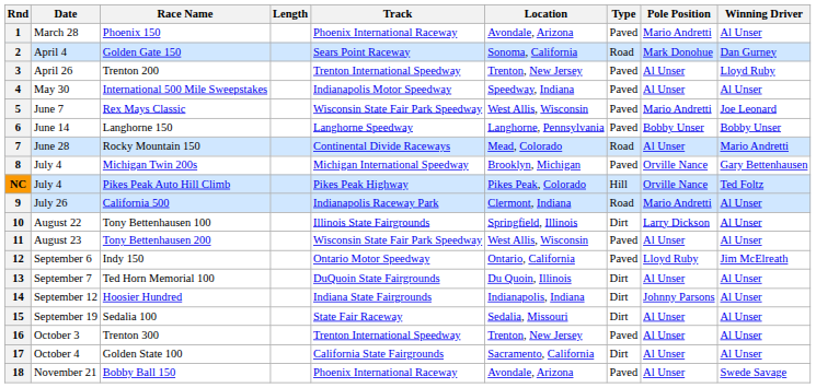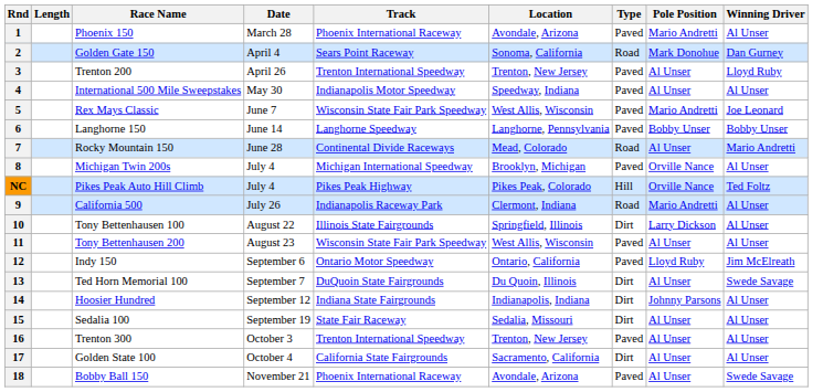 <table class="wikitable" style="font-size:85%">
 <tr>
 <th>Rnd</th>
+<th>Length</th>
+<th>Race Name</th>
 <th>Date</th>
-<th>Race Name</th>
-<th>Length</th>
 <th>Track</th>
 <th>Location</th>
 <th>Type</th>
 <th>Pole Position</th>
 <th>Winning Driver</th>
 </tr>
 <tr style="background:#FFFFFF;">
 <th>1</th>
+<td></td>
+<td> <a href='#'>Phoenix 150</a></td>
 <td>March 28</td>
-<td> <a href='#'>Phoenix 150</a></td>
-<td></td>
 <td><a href='#'>Phoenix International Raceway</a></td>
 <td><a href='#'>Avondale</a>, <a href='#'>Arizona</a></td>
 <td>Paved</td>
 <td> <a href='#'>Mario Andretti</a></td>
 <td> <a href='#'>Al Unser</a></td>
 </tr>
 <tr style="background:#D0E7FF;">
 <th>2</th>
+<td></td>
+<td> <a href='#'>Golden Gate 150</a></td>
 <td>April 4</td>
-<td> <a href='#'>Golden Gate 150</a></td>
-<td></td>
 <td><a href='#'>Sears Point Raceway</a></td>
 <td><a href='#'>Sonoma</a>, <a href='#'>California</a></td>
 <td>Road</td>
 <td> <a href='#'>Mark Donohue</a></td>
 <td> <a href='#'>Dan Gurney</a></td>
 </tr>
 <tr style="background:#FFFFFF;">
 <th>3</th>
+<td></td>
+<td> Trenton 200</td>
 <td>April 26</td>
-<td> Trenton 200</td>
-<td></td>
 <td><a href='#'>Trenton International Speedway</a></td>
 <td><a href='#'>Trenton</a>, <a href='#'>New Jersey</a></td>
 <td>Paved</td>
 <td> <a href='#'>Al Unser</a></td>
 <td> <a href='#'>Lloyd Ruby</a></td>
 </tr>
 <tr style="background:#FFFFFF;">
 <th>4</th>
+<td></td>
+<td> <a href='#'>International 500 Mile Sweepstakes</a></td>
 <td>May 30</td>
-<td> <a href='#'>International 500 Mile Sweepstakes</a></td>
-<td></td>
 <td><a href='#'>Indianapolis Motor Speedway</a></td>
 <td><a href='#'>Speedway</a>, <a href='#'>Indiana</a></td>
 <td>Paved</td>
 <td> <a href='#'>Al Unser</a></td>
 <td> <a href='#'>Al Unser</a></td>
 </tr>
 <tr style="background:#FFFFFF;">
 <th>5</th>
+<td></td>
+<td> <a href='#'>Rex Mays Classic</a></td>
 <td>June 7</td>
-<td> <a href='#'>Rex Mays Classic</a></td>
-<td></td>
 <td><a href='#'>Wisconsin State Fair Park Speedway</a></td>
 <td><a href='#'>West Allis</a>, <a href='#'>Wisconsin</a></td>
 <td>Paved</td>
 <td> <a href='#'>Mario Andretti</a></td>
 <td> <a href='#'>Joe Leonard</a></td>
 </tr>
 <tr style="background:#FFFFFF;">
 <th>6</th>
+<td></td>
+<td> Langhorne 150</td>
 <td>June 14</td>
-<td> Langhorne 150</td>
-<td></td>
 <td><a href='#'>Langhorne Speedway</a></td>
 <td><a href='#'>Langhorne</a>, <a href='#'>Pennsylvania</a></td>
 <td>Paved</td>
 <td> <a href='#'>Bobby Unser</a></td>
 <td> <a href='#'>Bobby Unser</a></td>
 </tr>
 <tr style="background:#D0E7FF;">
 <th>7</th>
+<td></td>
+<td> Rocky Mountain 150</td>
 <td>June 28</td>
-<td> Rocky Mountain 150</td>
-<td></td>
 <td><a href='#'>Continental Divide Raceways</a></td>
 <td><a href='#'>Mead</a>, <a href='#'>Colorado</a></td>
 <td>Road</td>
 <td> <a href='#'>Al Unser</a></td>
 <td> <a href='#'>Mario Andretti</a></td>
 </tr>
 <tr style="background:#FFFFFF;">
 <th>8</th>
+<td></td>
+<td> <a href='#'>Michigan Twin 200s</a></td>
 <td>July 4</td>
-<td> <a href='#'>Michigan Twin 200s</a></td>
-<td></td>
 <td><a href='#'>Michigan International Speedway</a></td>
 <td><a href='#'>Brooklyn</a>, <a href='#'>Michigan</a></td>
 <td>Paved</td>
 <td> <a href='#'>Orville Nance</a></td>
-<td> <a href='#'>Gary Bettenhausen</a></td>
+<td> <a href='#'>Al Unser</a></td>
 </tr>
 <tr style="background:#D0E7FF;">
 <th style="background:#fb9902; text-align:center;"><strong>NC</strong></th>
+<td></td>
+<td> <a href='#'>Pikes Peak Auto Hill Climb</a></td>
 <td>July 4</td>
-<td> <a href='#'>Pikes Peak Auto Hill Climb</a></td>
-<td></td>
 <td><a href='#'>Pikes Peak Highway</a></td>
 <td><a href='#'>Pikes Peak</a>, <a href='#'>Colorado</a></td>
 <td>Hill</td>
 <td> <a href='#'>Orville Nance</a></td>
 <td> <a href='#'>Ted Foltz</a></td>
 </tr>
 <tr style="background:#D0E7FF;">
 <th>9</th>
+<td></td>
+<td> <a href='#'>California 500</a></td>
 <td>July 26</td>
-<td> <a href='#'>California 500</a></td>
-<td></td>
 <td><a href='#'>Indianapolis Raceway Park</a></td>
 <td><a href='#'>Clermont</a>, <a href='#'>Indiana</a></td>
 <td>Road</td>
 <td> <a href='#'>Mario Andretti</a></td>
 <td> <a href='#'>Al Unser</a></td>
 </tr>
 <tr style="background:#FFFFFF;">
 <th>10</th>
+<td></td>
+<td> Tony Bettenhausen 100</td>
 <td>August 22</td>
-<td> Tony Bettenhausen 100</td>
-<td></td>
 <td><a href='#'>Illinois State Fairgrounds</a></td>
 <td><a href='#'>Springfield</a>, <a href='#'>Illinois</a></td>
 <td>Dirt</td>
 <td> <a href='#'>Larry Dickson</a></td>
 <td> <a href='#'>Al Unser</a></td>
 </tr>
 <tr style="background:#FFFFFF;">
 <th>11</th>
+<td></td>
+<td> <a href='#'>Tony Bettenhausen 200</a></td>
 <td>August 23</td>
-<td> <a href='#'>Tony Bettenhausen 200</a></td>
-<td></td>
 <td><a href='#'>Wisconsin State Fair Park Speedway</a></td>
 <td><a href='#'>West Allis</a>, <a href='#'>Wisconsin</a></td>
 <td>Paved</td>
 <td> <a href='#'>Al Unser</a></td>
 <td> <a href='#'>Al Unser</a></td>
 </tr>
 <tr style="background:#FFFFFF;">
 <th>12</th>
+<td></td>
+<td> Indy 150</td>
 <td>September 6</td>
-<td> Indy 150</td>
-<td></td>
 <td><a href='#'>Ontario Motor Speedway</a></td>
 <td><a href='#'>Ontario</a>, <a href='#'>California</a></td>
 <td>Paved</td>
 <td> <a href='#'>Lloyd Ruby</a></td>
 <td> <a href='#'>Jim McElreath</a></td>
 </tr>
 <tr style="background:#FFFFFF;">
 <th>13</th>
+<td></td>
+<td> Ted Horn Memorial 100</td>
 <td>September 7</td>
-<td> Ted Horn Memorial 100</td>
-<td></td>
 <td><a href='#'>DuQuoin State Fairgrounds</a></td>
 <td><a href='#'>Du Quoin</a>, <a href='#'>Illinois</a></td>
 <td>Dirt</td>
 <td> <a href='#'>Al Unser</a></td>
-<td> <a href='#'>Al Unser</a></td>
+<td> <a href='#'>Swede Savage</a></td>
 </tr>
 <tr style="background:#FFFFFF;">
 <th>14</th>
+<td></td>
+<td> <a href='#'>Hoosier Hundred</a></td>
 <td>September 12</td>
-<td> <a href='#'>Hoosier Hundred</a></td>
-<td></td>
 <td><a href='#'>Indiana State Fairgrounds</a></td>
 <td><a href='#'>Indianapolis</a>, <a href='#'>Indiana</a></td>
 <td>Dirt</td>
 <td> <a href='#'>Johnny Parsons</a></td>
 <td> <a href='#'>Al Unser</a></td>
 </tr>
 <tr style="background:#FFFFFF;">
 <th>15</th>
+<td></td>
+<td> Sedalia 100</td>
 <td>September 19</td>
-<td> Sedalia 100</td>
-<td></td>
 <td><a href='#'>State Fair Raceway</a></td>
 <td><a href='#'>Sedalia</a>, <a href='#'>Missouri</a></td>
 <td>Dirt</td>
 <td> <a href='#'>Al Unser</a></td>
 <td> <a href='#'>Al Unser</a></td>
 </tr>
 <tr style="background:#FFFFFF;">
 <th>16</th>
+<td></td>
+<td> Trenton 300</td>
 <td>October 3</td>
-<td> Trenton 300</td>
-<td></td>
 <td><a href='#'>Trenton International Speedway</a></td>
 <td><a href='#'>Trenton</a>, <a href='#'>New Jersey</a></td>
 <td>Paved</td>
 <td> <a href='#'>Al Unser</a></td>
 <td> <a href='#'>Al Unser</a></td>
 </tr>
 <tr style="background:#FFFFFF;">
 <th>17</th>
+<td></td>
+<td> Golden State 100</td>
 <td>October 4</td>
-<td> Golden State 100</td>
-<td></td>
 <td><a href='#'>California State Fairgrounds</a></td>
 <td><a href='#'>Sacramento</a>, <a href='#'>California</a></td>
 <td>Dirt</td>
 <td> <a href='#'>Al Unser</a></td>
 <td> <a href='#'>Al Unser</a></td>
 </tr>
 <tr style="background:#FFFFFF;">
 <th>18</th>
+<td></td>
+<td> <a href='#'>Bobby Ball 150</a></td>
 <td>November 21</td>
-<td> <a href='#'>Bobby Ball 150</a></td>
-<td></td>
 <td><a href='#'>Phoenix International Raceway</a></td>
 <td><a href='#'>Avondale</a>, <a href='#'>Arizona</a></td>
 <td>Paved</td>
 <td> <a href='#'>Al Unser</a></td>
 <td> <a href='#'>Swede Savage</a></td>
 </tr>
 </table>
